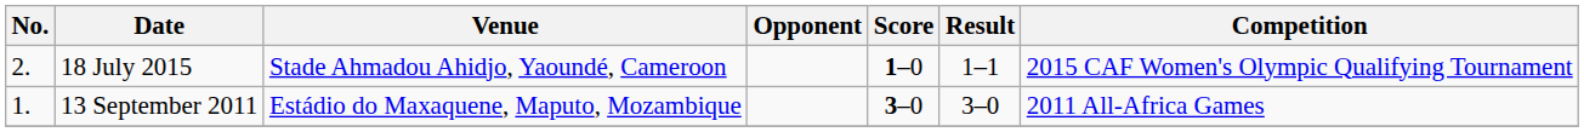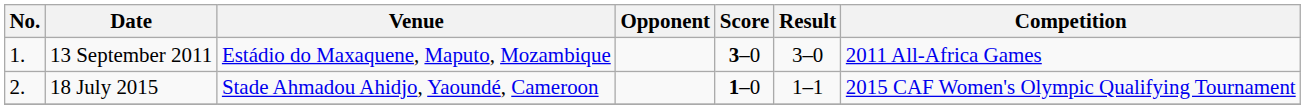 <table class="wikitable">
 <tr>
 <th>No.</th>
 <th>Date</th>
 <th>Venue</th>
 <th>Opponent</th>
 <th>Score</th>
 <th>Result</th>
 <th>Competition</th>
 </tr>
 <tr>
+<td>1.</td>
+<td>13 September 2011</td>
+<td><a href='#'>Estádio do Maxaquene</a>, <a href='#'>Maputo</a>, <a href='#'>Mozambique</a></td>
+<td></td>
+<td align=center><strong>3</strong>–0</td>
+<td align=center>3–0</td>
+<td><a href='#'>2011 All-Africa Games</a></td>
+</tr>
+<tr>
 <td>2.</td>
 <td>18 July 2015</td>
 <td><a href='#'>Stade Ahmadou Ahidjo</a>, <a href='#'>Yaoundé</a>, <a href='#'>Cameroon</a></td>
 <td></td>
 <td align=center><strong>1</strong>–0</td>
 <td align=center>1–1</td>
 <td><a href='#'>2015 CAF Women's Olympic Qualifying Tournament</a></td>
 </tr>
 <tr>
-<td>1.</td>
-<td>13 September 2011</td>
-<td><a href='#'>Estádio do Maxaquene</a>, <a href='#'>Maputo</a>, <a href='#'>Mozambique</a></td>
-<td></td>
-<td align=center><strong>3</strong>–0</td>
-<td align=center>3–0</td>
-<td><a href='#'>2011 All-Africa Games</a></td>
-</tr>
-<tr>
 </tr>
 </table>
